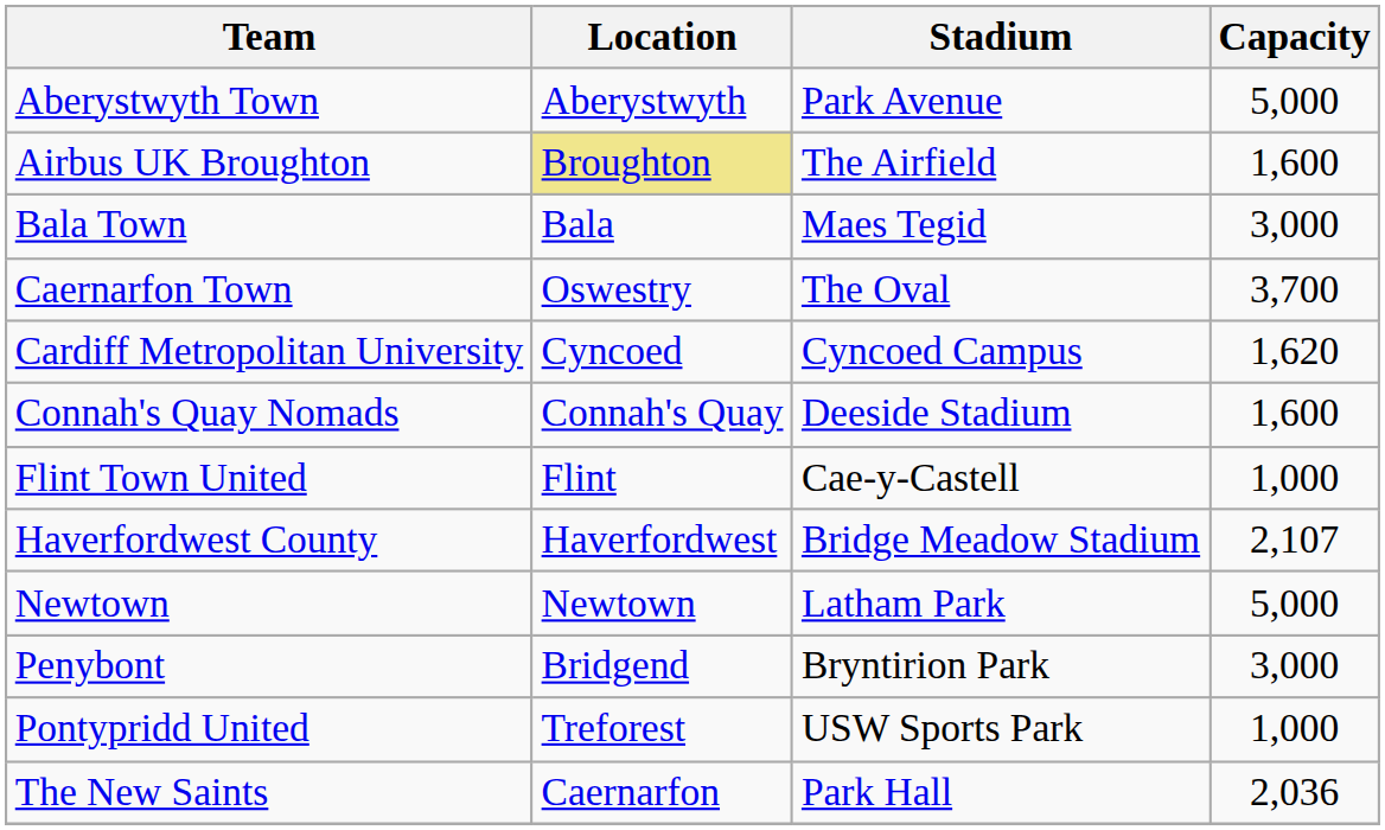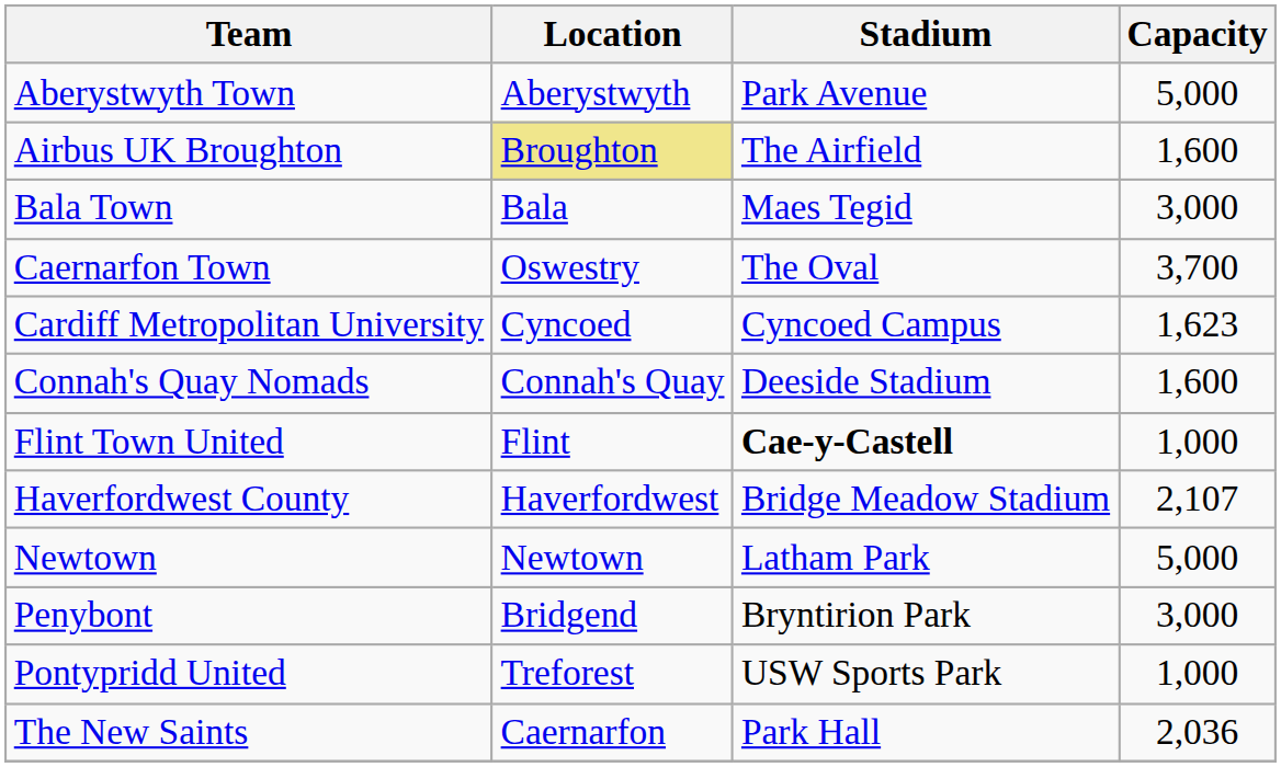 <table class="wikitable sortable">
 <tr>
 <th>Team</th>
 <th>Location</th>
 <th>Stadium</th>
 <th>Capacity</th>
 </tr>
 <tr>
 <td><a href='#'>Aberystwyth Town</a></td>
 <td><a href='#'>Aberystwyth</a></td>
 <td><a href='#'>Park Avenue</a></td>
 <td align="center">5,000</td>
 </tr>
 <tr>
 <td><a href='#'>Airbus UK Broughton</a></td>
 <td style="background: khaki;"><a href='#'>Broughton</a></td>
 <td><a href='#'>The Airfield</a></td>
 <td align="center">1,600</td>
 </tr>
 <tr>
 <td><a href='#'>Bala Town</a></td>
 <td><a href='#'>Bala</a></td>
 <td><a href='#'>Maes Tegid</a></td>
 <td align="center">3,000</td>
 </tr>
 <tr>
 <td><a href='#'>Caernarfon Town</a></td>
 <td> <a href='#'>Oswestry</a></td>
 <td><a href='#'>The Oval</a></td>
 <td align="center">3,700</td>
 </tr>
 <tr>
 <td><a href='#'>Cardiff Metropolitan University</a></td>
 <td><a href='#'>Cyncoed</a></td>
 <td><a href='#'>Cyncoed Campus</a></td>
-<td align="center">1,620</td>
+<td align="center">1,623</td>
 </tr>
 <tr>
 <td><a href='#'>Connah's Quay Nomads</a></td>
 <td><a href='#'>Connah's Quay</a></td>
 <td><a href='#'>Deeside Stadium</a></td>
 <td align="center">1,600</td>
 </tr>
 <tr>
 <td><a href='#'>Flint Town United</a></td>
 <td><a href='#'>Flint</a></td>
-<td>Cae-y-Castell</td>
+<td><strong>Cae-y-Castell</strong></td>
 <td align="center">1,000</td>
 </tr>
 <tr>
 <td><a href='#'>Haverfordwest County</a></td>
 <td><a href='#'>Haverfordwest</a></td>
 <td><a href='#'>Bridge Meadow Stadium</a></td>
 <td align="center">2,107</td>
 </tr>
 <tr>
 <td><a href='#'>Newtown</a></td>
 <td><a href='#'>Newtown</a></td>
 <td><a href='#'>Latham Park</a></td>
 <td align="center">5,000</td>
 </tr>
 <tr>
 <td><a href='#'>Penybont</a></td>
 <td><a href='#'>Bridgend</a></td>
 <td>Bryntirion Park</td>
 <td align="center">3,000</td>
 </tr>
 <tr>
 <td><a href='#'>Pontypridd United</a></td>
 <td><a href='#'>Treforest</a></td>
 <td>USW Sports Park</td>
 <td align="center">1,000</td>
 </tr>
 <tr>
 <td><a href='#'>The New Saints</a></td>
 <td><a href='#'>Caernarfon</a></td>
 <td><a href='#'>Park Hall</a></td>
 <td align="center">2,036</td>
 </tr>
 <tr>
 </tr>
 </table>
